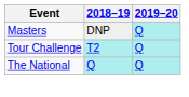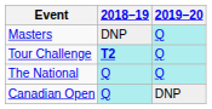 <table class="wikitable" border="1">
 <tr>
 <th>Event</th>
 <th><a href='#'>2018–19</a></th>
 <th><a href='#'>2019–20</a></th>
 </tr>
 <tr>
 <td><a href='#'>Masters</a></td>
 <td style="background:#EFEFEF;">DNP</td>
 <td style="background:#afeeee;"><a href='#'>Q</a></td>
 </tr>
 <tr>
 <td><a href='#'>Tour Challenge</a></td>
-<td style="background:#afeeee;"><a href='#'>T2</a></td>
+<td style="background:#afeeee;"><strong><a href='#'>T2</a></strong></td>
 <td style="background:#afeeee;"><a href='#'>Q</a></td>
 </tr>
 <tr>
 <td><a href='#'>The National</a></td>
 <td style="background:#afeeee;"><a href='#'>Q</a></td>
 <td style="background:#afeeee;"><a href='#'>Q</a></td>
 </tr>
+<tr>
+<td><a href='#'>Canadian Open</a></td>
+<td style="background:#afeeee;"><a href='#'>Q</a></td>
+<td style="background:#EFEFEF;">DNP</td>
+</tr>
 </table>
